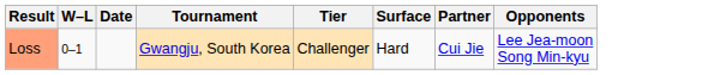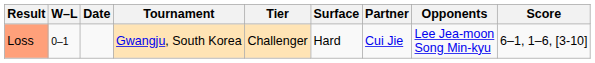 <table class="wikitable">
 <tr>
 <th>Result</th>
 <th class="unsortable">W–L</th>
 <th>Date</th>
 <th>Tournament</th>
 <th>Tier</th>
 <th>Surface</th>
 <th>Partner</th>
 <th>Opponents</th>
+<th class="unsortable">Score</th>
 </tr>
 <tr>
 <td bgcolor=FFA07A>Loss</td>
 <td><small>0–1</small></td>
 <td><a href='#'></a></td>
 <td style="background:moccasin;"><a href='#'>Gwangju</a>, South Korea</td>
 <td style="background:moccasin;">Challenger</td>
 <td>Hard</td>
 <td> <a href='#'>Cui Jie</a></td>
 <td> <a href='#'>Lee Jea-moon</a><br> <a href='#'>Song Min-kyu</a></td>
+<td>6–1, 1–6, [3-10]</td>
 </tr>
 </table>
